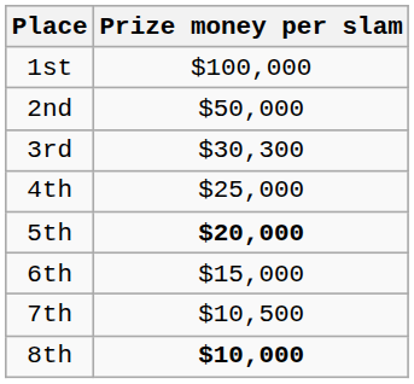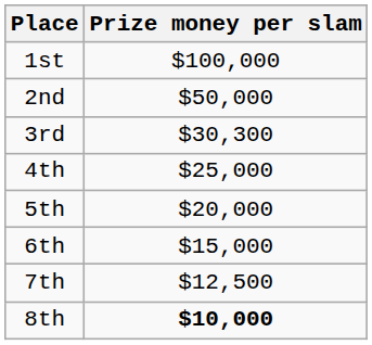 <table class="wikitable">
 <tr>
 <th>Place</th>
 <th>Prize money per slam</th>
 </tr>
 <tr>
 <td align="center">1st</td>
 <td align="center">$100,000</td>
 </tr>
 <tr>
 <td align="center">2nd</td>
 <td align="center">$50,000</td>
 </tr>
 <tr>
 <td align="center">3rd</td>
 <td align="center">$30,300</td>
 </tr>
 <tr>
 <td align="center">4th</td>
 <td align="center">$25,000</td>
 </tr>
 <tr>
 <td align="center">5th</td>
-<td align="center"><strong>$20,000</strong></td>
+<td align="center">$20,000</td>
 </tr>
 <tr>
 <td align="center">6th</td>
 <td align="center">$15,000</td>
 </tr>
 <tr>
 <td align="center">7th</td>
-<td align="center">$10,500</td>
+<td align="center">$12,500</td>
 </tr>
 <tr>
 <td align="center">8th</td>
 <td align="center"><strong>$10,000</strong></td>
 </tr>
 </table>
